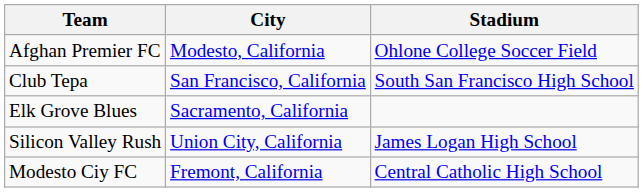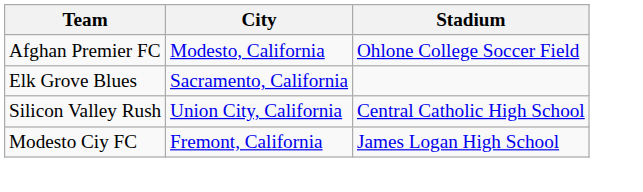 <table class="wikitable sortable">
 <tr>
 <th scope="col">Team</th>
 <th scope="col">City</th>
 <th scope="col">Stadium</th>
 </tr>
 <tr>
 <td>Afghan Premier FC</td>
 <td><a href='#'>Modesto, California</a></td>
 <td><a href='#'>Ohlone College Soccer Field</a></td>
 </tr>
 <tr>
-<td>Club Tepa</td>
-<td><a href='#'>San Francisco, California</a></td>
-<td><a href='#'>South San Francisco High School</a></td>
-</tr>
-<tr>
 <td>Elk Grove Blues</td>
 <td><a href='#'>Sacramento, California</a></td>
 <td></td>
 </tr>
 <tr>
 <td>Silicon Valley Rush</td>
 <td><a href='#'>Union City, California</a></td>
-<td><a href='#'>James Logan High School</a></td>
+<td><a href='#'>Central Catholic High School</a></td>
 </tr>
 <tr>
 <td>Modesto Ciy FC</td>
 <td><a href='#'>Fremont, California</a></td>
-<td><a href='#'>Central Catholic High School</a></td>
+<td><a href='#'>James Logan High School</a></td>
 </tr>
 </table>
